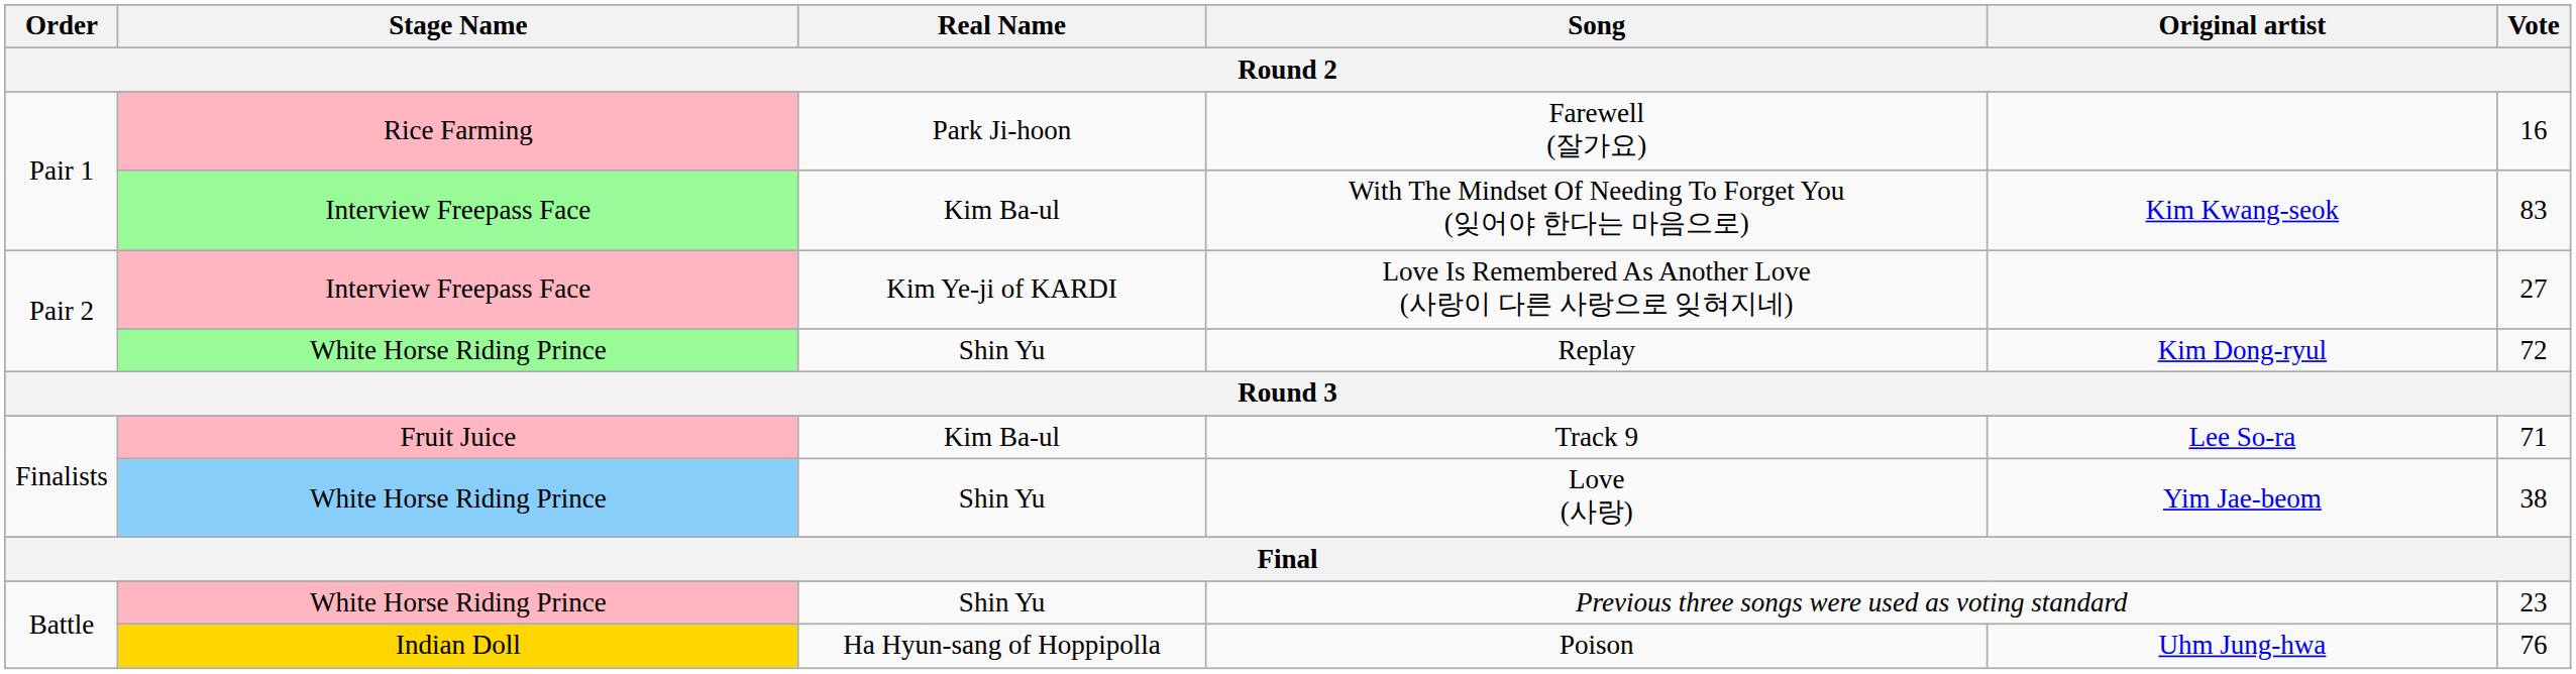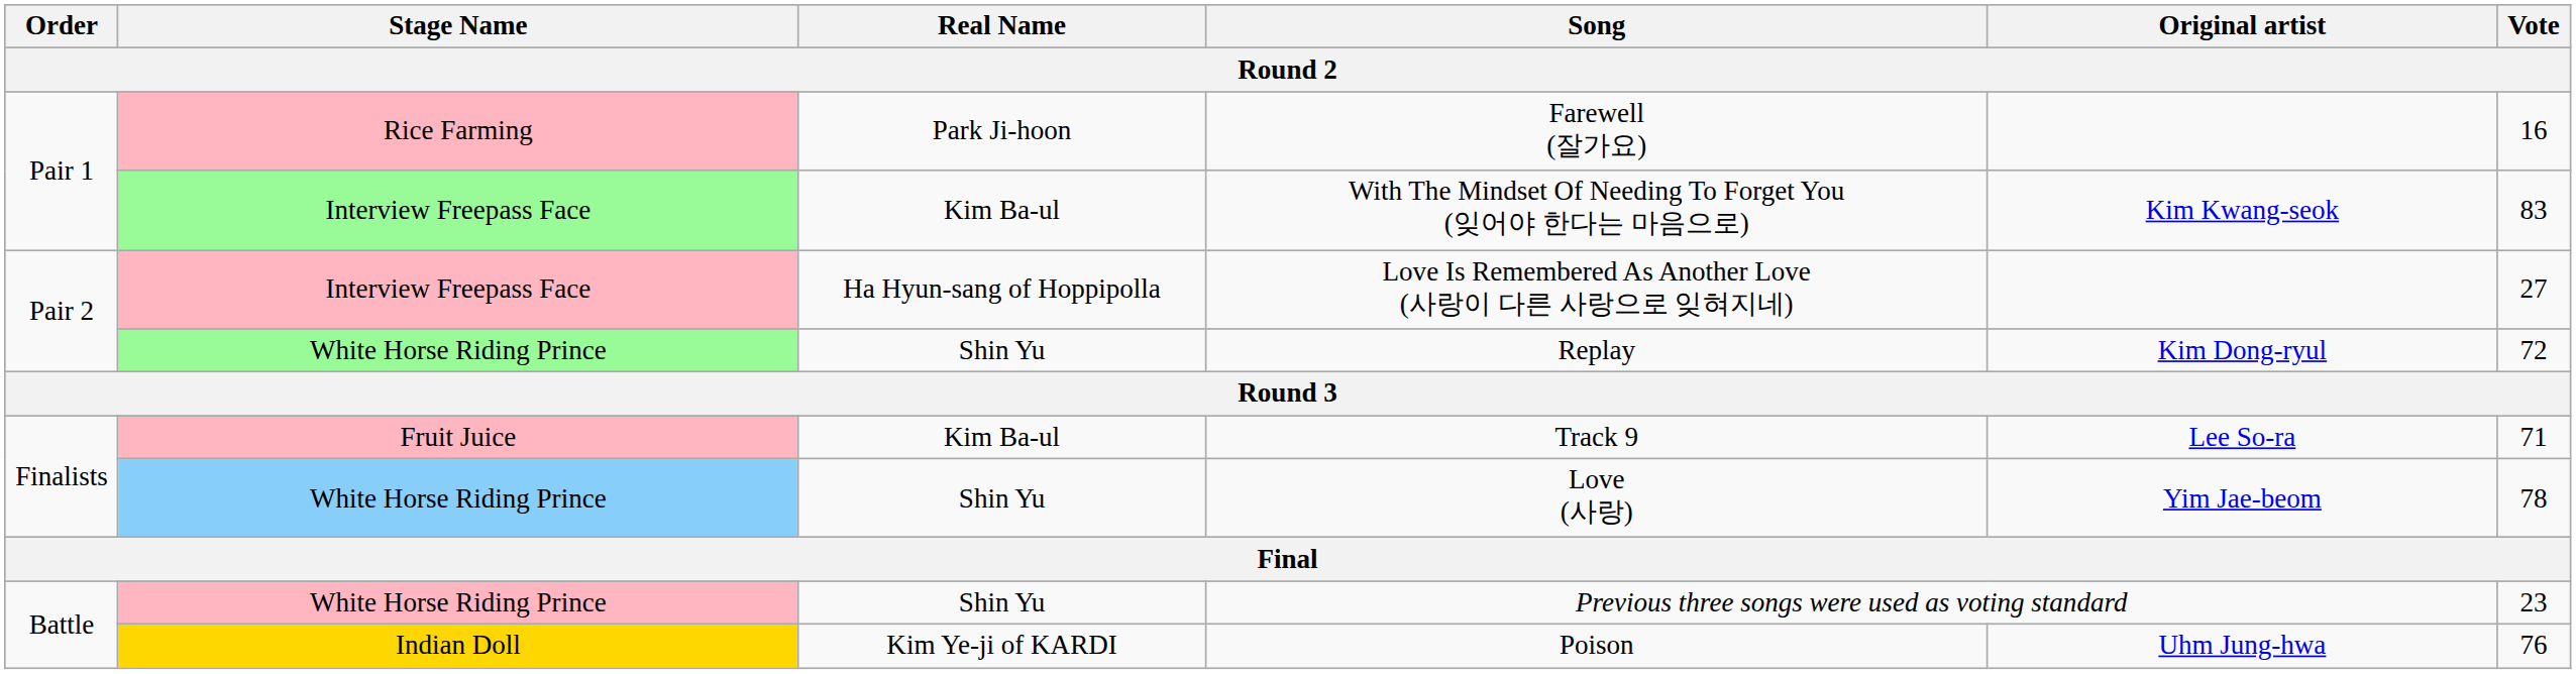 <table class="wikitable" style="text-align:center; width:95%;">
 <tr>
 <th style="width:1%">Order</th>
 <th style="width:20%;">Stage Name</th>
 <th style="width:12%">Real Name</th>
 <th style="width:23%;">Song</th>
 <th style="width:15%;">Original artist</th>
 <th style="width:1%;">Vote</th>
 </tr>
 <tr>
 <th colspan=6>Round 2</th>
 </tr>
 <tr>
 <td rowspan=2>Pair 1</td>
 <td bgcolor="lightpink">Rice Farming</td>
 <td>Park Ji-hoon</td>
 <td>Farewell<br>(잘가요)</td>
 <td></td>
 <td>16</td>
 </tr>
 <tr>
 <td bgcolor="palegreen">Interview Freepass Face</td>
 <td>Kim Ba-ul</td>
 <td>With The Mindset Of Needing To Forget You<br>(잊어야 한다는 마음으로)</td>
 <td><a href='#'>Kim Kwang-seok</a></td>
 <td>83</td>
 </tr>
 <tr>
 <td rowspan=2>Pair 2</td>
 <td bgcolor="lightpink">Interview Freepass Face</td>
-<td>Kim Ye-ji of KARDI</td>
+<td>Ha Hyun-sang of Hoppipolla</td>
 <td>Love Is Remembered As Another Love<br>(사랑이 다른 사랑으로 잊혀지네)</td>
 <td></td>
 <td>27</td>
 </tr>
 <tr>
 <td bgcolor="palegreen">White Horse Riding Prince</td>
 <td>Shin Yu</td>
 <td>Replay</td>
 <td><a href='#'>Kim Dong-ryul</a></td>
 <td>72</td>
 </tr>
 <tr>
 <th colspan=6>Round 3</th>
 </tr>
 <tr>
 <td rowspan=2>Finalists</td>
 <td bgcolor="lightpink">Fruit Juice</td>
 <td>Kim Ba-ul</td>
 <td>Track 9</td>
 <td><a href='#'>Lee So-ra</a></td>
 <td>71</td>
 </tr>
 <tr>
 <td bgcolor="lightskyblue">White Horse Riding Prince</td>
 <td>Shin Yu</td>
 <td>Love<br>(사랑)</td>
 <td><a href='#'>Yim Jae-beom</a></td>
-<td>38</td>
+<td>78</td>
 </tr>
 <tr>
 <th colspan=6>Final</th>
 </tr>
 <tr>
 <td rowspan=2>Battle</td>
 <td bgcolor="lightpink">White Horse Riding Prince</td>
 <td>Shin Yu</td>
 <td colspan=2><em>Previous three songs were used as voting standard</em></td>
 <td>23</td>
 </tr>
 <tr>
 <td bgcolor="gold">Indian Doll</td>
-<td>Ha Hyun-sang of Hoppipolla</td>
+<td>Kim Ye-ji of KARDI</td>
 <td>Poison</td>
 <td><a href='#'>Uhm Jung-hwa</a></td>
 <td>76</td>
 </tr>
 </table>
